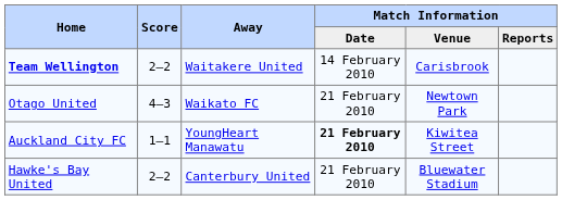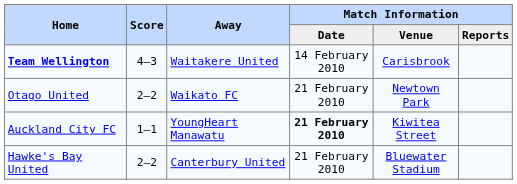 <table border=1 style="border-collapse:collapse; font-size:90%; text-align:center;" cellpadding=3 cellspacing=0 width=85%>
 <tr bgcolor=#C1D8FF>
 <th rowspan=2 width=25%>Home</th>
 <th rowspan=2 width=6%>Score</th>
 <th rowspan=2 width=25%>Away</th>
 <th colspan=6>Match Information</th>
 </tr>
 <tr bgcolor=#EFEFEF>
 <th width=17%>Date</th>
 <th width=17%>Venue</th>
 <th width=10%>Reports</th>
 </tr>
 <tr bgcolor=#F5FAFF>
 <td align=left> <strong><a href='#'>Team Wellington</a></strong></td>
-<td>2–2</td>
+<td>4–3</td>
 <td align=left> <a href='#'>Waitakere United</a></td>
 <td>14 February 2010</td>
 <td><a href='#'>Carisbrook</a></td>
 <td></td>
 </tr>
 <tr bgcolor=#F5FAFF>
 <td align=left> <a href='#'>Otago United</a></td>
-<td>4–3</td>
+<td>2–2</td>
 <td align=left> <a href='#'>Waikato FC</a></td>
 <td>21 February 2010</td>
 <td><a href='#'>Newtown Park</a></td>
 <td></td>
 </tr>
 <tr bgcolor=#F5FAFF>
 <td align=left> <a href='#'>Auckland City FC</a></td>
 <td>1–1</td>
 <td align=left> <a href='#'>YoungHeart Manawatu</a></td>
 <td><strong>21 February 2010</strong></td>
 <td><a href='#'>Kiwitea Street</a></td>
 <td></td>
 </tr>
 <tr bgcolor=#F5FAFF>
 <td align=left> <a href='#'>Hawke's Bay United</a></td>
 <td>2–2</td>
 <td align=left> <a href='#'>Canterbury United</a></td>
 <td>21 February 2010</td>
 <td><a href='#'>Bluewater Stadium</a></td>
 <td></td>
 </tr>
 </table>
